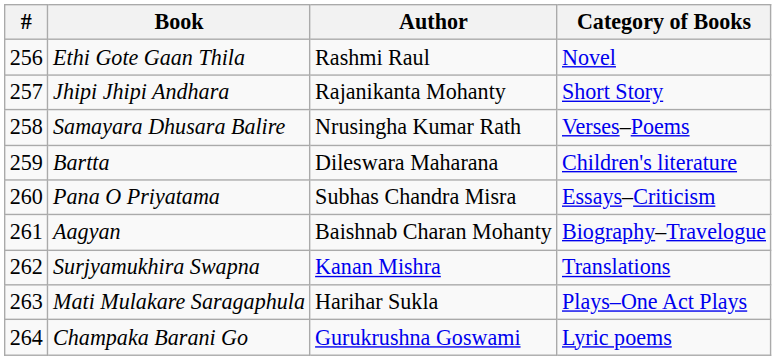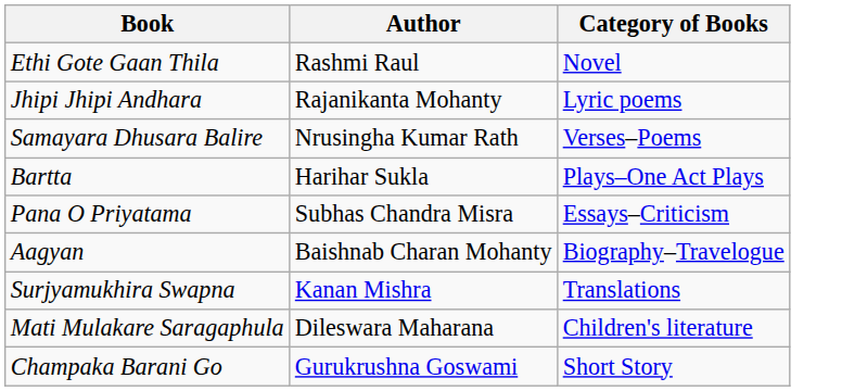 <table class="wikitable">
 <tr>
-<th>#</th>
 <th>Book</th>
 <th>Author</th>
 <th>Category of Books</th>
 </tr>
 <tr>
-<td>256</td>
 <td><em>Ethi Gote Gaan Thila</em></td>
 <td>Rashmi Raul</td>
 <td><a href='#'>Novel</a></td>
 </tr>
 <tr>
-<td>257</td>
 <td><em>Jhipi Jhipi Andhara</em></td>
 <td>Rajanikanta Mohanty</td>
-<td><a href='#'>Short Story</a></td>
+<td><a href='#'>Lyric poems</a></td>
 </tr>
 <tr>
-<td>258</td>
 <td><em>Samayara Dhusara Balire</em></td>
 <td>Nrusingha Kumar Rath</td>
 <td><a href='#'>Verses</a>–<a href='#'>Poems</a></td>
 </tr>
 <tr>
-<td>259</td>
 <td><em>Bartta</em></td>
-<td>Dileswara Maharana</td>
-<td><a href='#'>Children's literature</a></td>
+<td>Harihar Sukla</td>
+<td><a href='#'>Plays–One Act Plays</a></td>
 </tr>
 <tr>
-<td>260</td>
 <td><em>Pana O Priyatama</em></td>
 <td>Subhas Chandra Misra</td>
 <td><a href='#'>Essays</a>–<a href='#'>Criticism</a></td>
 </tr>
 <tr>
-<td>261</td>
 <td><em>Aagyan</em></td>
 <td>Baishnab Charan Mohanty</td>
 <td><a href='#'>Biography</a>–<a href='#'>Travelogue</a></td>
 </tr>
 <tr>
-<td>262</td>
 <td><em>Surjyamukhira Swapna</em></td>
 <td><a href='#'>Kanan Mishra</a></td>
 <td><a href='#'>Translations</a></td>
 </tr>
 <tr>
-<td>263</td>
 <td><em>Mati Mulakare Saragaphula</em></td>
-<td>Harihar Sukla</td>
-<td><a href='#'>Plays–One Act Plays</a></td>
+<td>Dileswara Maharana</td>
+<td><a href='#'>Children's literature</a></td>
 </tr>
 <tr>
-<td>264</td>
 <td><em>Champaka Barani Go</em></td>
 <td><a href='#'>Gurukrushna Goswami</a></td>
-<td><a href='#'>Lyric poems</a></td>
+<td><a href='#'>Short Story</a></td>
 </tr>
 </table>
